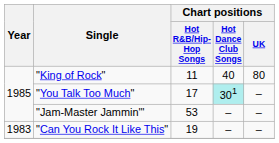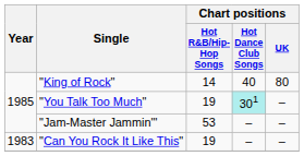 <table class="wikitable">
 <tr>
 <th rowspan="2">Year</th>
 <th rowspan="2">Single</th>
 <th colspan="4">Chart positions</th>
 </tr>
 <tr>
 <th scope="col" style="width:3em;font-size:80%;"><a href='#'>Hot R&B/Hip-Hop Songs</a><br></th>
 <th scope="col" style="width:3em;font-size:80%;"><a href='#'>Hot Dance Club Songs</a><br></th>
 <th scope="col" style="width:3em;font-size:80%;"><a href='#'>UK</a><br></th>
 </tr>
 <tr>
 <td style="text-align:center;" rowspan="3">1985</td>
 <td align="left">"<a href='#'>King of Rock</a>"</td>
-<td style="text-align:center;">11</td>
+<td style="text-align:center;">14</td>
 <td style="text-align:center;">40</td>
 <td style="text-align:center;">80</td>
 </tr>
 <tr>
 <td align="left">"<a href='#'>You Talk Too Much</a>"</td>
-<td style="text-align:center;">17</td>
+<td style="text-align:center;">19</td>
 <td style="background: paleturquoise; text-align:center;">30<sup>1</sup></td>
 <td style="text-align:center;">–</td>
 </tr>
 <tr>
 <td align="left">"Jam-Master Jammin'"</td>
 <td style="text-align:center;">53</td>
 <td style="text-align:center;">–</td>
 <td style="text-align:center;">–</td>
 </tr>
 <tr>
 <td rowspan="1">1983</td>
 <td align="left">"<a href='#'>Can You Rock It Like This</a>"</td>
 <td style="text-align:center;">19</td>
 <td style="text-align:center;">–</td>
 <td style="text-align:center;">–</td>
 </tr>
 <tr>
 </tr>
 </table>
